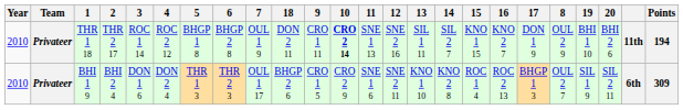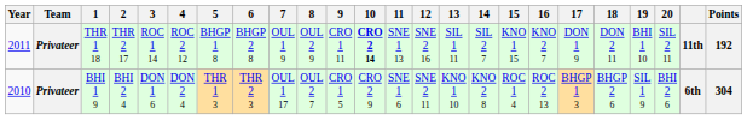 <table class="wikitable" style="text-align:center; font-size:85%">
 <tr>
 <th>Year</th>
 <th>Team</th>
 <th>1</th>
 <th>2</th>
 <th>3</th>
 <th>4</th>
 <th>5</th>
 <th>6</th>
 <th>7</th>
-<th>18</th>
+<th>8</th>
 <th>9</th>
 <th>10</th>
 <th>11</th>
 <th>12</th>
 <th>13</th>
 <th>14</th>
 <th>15</th>
 <th>16</th>
 <th>17</th>
-<th>8</th>
+<th>18</th>
 <th>19</th>
 <th>20</th>
 <th></th>
 <th>Points</th>
 </tr>
 <tr>
-<td><a href='#'>2010</a></td>
+<td><a href='#'>2011</a></td>
 <th><em>Privateer</em></th>
 <td style="background:#DFFFDF;"><a href='#'>THR<br>1</a><br><small>18</small></td>
 <td style="background:#DFFFDF;"><a href='#'>THR<br>2</a><br><small>17</small></td>
 <td style="background:#DFFFDF;"><a href='#'>ROC<br>1</a><br><small>14</small></td>
 <td style="background:#DFFFDF;"><a href='#'>ROC<br>2</a><br><small>12</small></td>
 <td style="background:#DFFFDF;"><a href='#'>BHGP<br>1</a><br><small>8</small></td>
 <td style="background:#DFFFDF;"><a href='#'>BHGP<br>2</a><br><small>8</small></td>
 <td style="background:#DFFFDF;"><a href='#'>OUL<br>1</a><br><small>9</small></td>
-<td style="background:#DFFFDF;"><a href='#'>DON<br>2</a><br><small>11</small></td>
+<td style="background:#DFFFDF;"><a href='#'>OUL<br>2</a><br><small>9</small></td>
 <td style="background:#DFFFDF;"><a href='#'>CRO<br>1</a><br><small>11</small></td>
 <td style="background:#DFFFDF;"><strong><a href='#'>CRO<br>2</a><br><small>14</small></strong></td>
 <td style="background:#DFFFDF;"><a href='#'>SNE<br>1</a><br><small>13</small></td>
 <td style="background:#DFFFDF;"><a href='#'>SNE<br>2</a><br><small>16</small></td>
 <td style="background:#DFFFDF;"><a href='#'>SIL<br>1</a><br><small>11</small></td>
 <td style="background:#DFFFDF;"><a href='#'>SIL<br>2</a><br><small>7</small></td>
 <td style="background:#DFFFDF;"><a href='#'>KNO<br>1</a><br><small>15</small></td>
 <td style="background:#DFFFDF;"><a href='#'>KNO<br>2</a><br><small>7</small></td>
 <td style="background:#DFFFDF;"><a href='#'>DON<br>1</a><br><small>9</small></td>
-<td style="background:#DFFFDF;"><a href='#'>OUL<br>2</a><br><small>9</small></td>
+<td style="background:#DFFFDF;"><a href='#'>DON<br>2</a><br><small>11</small></td>
 <td style="background:#DFFFDF;"><a href='#'>BHI<br>1</a><br><small>10</small></td>
-<td style="background:#DFFFDF;"><a href='#'>BHI<br>2</a><br><small>6</small></td>
+<td style="background:#DFFFDF;"><a href='#'>SIL<br>2</a><br><small>11</small></td>
 <th>11th</th>
-<th>194</th>
+<th>192</th>
 </tr>
 <tr>
 <td><a href='#'>2010</a></td>
 <th><em>Privateer</em></th>
 <td style="background:#DFFFDF;"><a href='#'>BHI<br>1</a><br><small>9</small></td>
 <td style="background:#DFFFDF;"><a href='#'>BHI<br>2</a><br><small>4</small></td>
 <td style="background:#DFFFDF;"><a href='#'>DON<br>1</a><br><small>6</small></td>
 <td style="background:#DFFFDF;"><a href='#'>DON<br>2</a><br><small>4</small></td>
 <td style="background:#FFDF9F;"><a href='#'>THR<br>1</a><br><small>3</small></td>
 <td style="background:#FFDF9F;"><a href='#'>THR<br>2</a><br><small>3</small></td>
 <td style="background:#DFFFDF;"><a href='#'>OUL<br>1</a><br><small>17</small></td>
-<td style="background:#DFFFDF;"><a href='#'>BHGP<br>2</a><br><small>6</small></td>
+<td style="background:#DFFFDF;"><a href='#'>OUL<br>2</a><br><small>7</small></td>
 <td style="background:#DFFFDF;"><a href='#'>CRO<br>1</a><br><small>5</small></td>
 <td style="background:#DFFFDF;"><a href='#'>CRO<br>2</a><br><small>9</small></td>
 <td style="background:#DFFFDF;"><a href='#'>SNE<br>1</a><br><small>6</small></td>
 <td style="background:#DFFFDF;"><a href='#'>SNE<br>2</a><br><small>11</small></td>
 <td style="background:#DFFFDF;"><a href='#'>KNO<br>1</a><br><small>10</small></td>
 <td style="background:#DFFFDF;"><a href='#'>KNO<br>2</a><br><small>8</small></td>
 <td style="background:#DFFFDF;"><a href='#'>ROC<br>1</a><br><small>4</small></td>
 <td style="background:#DFFFDF;"><a href='#'>ROC<br>2</a><br><small>13</small></td>
 <td style="background:#FFDF9F;"><a href='#'>BHGP<br>1</a><br><small>3</small></td>
-<td style="background:#DFFFDF;"><a href='#'>OUL<br>2</a><br><small>7</small></td>
+<td style="background:#DFFFDF;"><a href='#'>BHGP<br>2</a><br><small>6</small></td>
 <td style="background:#DFFFDF;"><a href='#'>SIL<br>1</a><br><small>9</small></td>
-<td style="background:#DFFFDF;"><a href='#'>SIL<br>2</a><br><small>11</small></td>
+<td style="background:#DFFFDF;"><a href='#'>BHI<br>2</a><br><small>6</small></td>
 <th>6th</th>
-<th>309</th>
+<th>304</th>
 </tr>
 </table>
